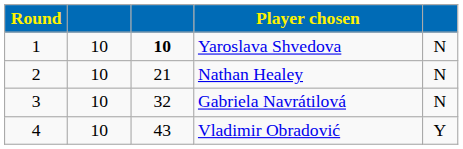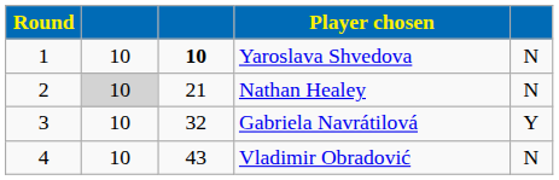 <table class="wikitable" style="text-align:left">
 <tr>
 <th style="background:#006bb6; color:#fff200" width="50px">Round</th>
 <th style="background:#006bb6; color:#fff200" width="50px"></th>
 <th style="background:#006bb6; color:#fff200" width="50px"></th>
 <th style="background:#006bb6; color:#fff200" width="200px">Player chosen</th>
 <th style="background:#006bb6; color:#fff200" width="25px"></th>
 </tr>
 <tr>
 <td style="text-align:center">1</td>
 <td style="text-align:center">10</td>
 <td style="text-align:center"><strong>10</strong></td>
 <td> <a href='#'>Yaroslava Shvedova</a></td>
 <td style="text-align:center">N</td>
 </tr>
 <tr>
 <td style="text-align:center">2</td>
-<td style="text-align:center">10</td>
+<td style="background: lightgrey; text-align:center">10</td>
 <td style="text-align:center">21</td>
 <td> <a href='#'>Nathan Healey</a></td>
 <td style="text-align:center">N</td>
 </tr>
 <tr>
 <td style="text-align:center">3</td>
 <td style="text-align:center">10</td>
 <td style="text-align:center">32</td>
 <td> <a href='#'>Gabriela Navrátilová</a></td>
-<td style="text-align:center">N</td>
+<td style="text-align:center">Y</td>
 </tr>
 <tr>
 <td style="text-align:center">4</td>
 <td style="text-align:center">10</td>
 <td style="text-align:center">43</td>
 <td> <a href='#'>Vladimir Obradović</a></td>
-<td style="text-align:center">Y</td>
+<td style="text-align:center">N</td>
 </tr>
 </table>
